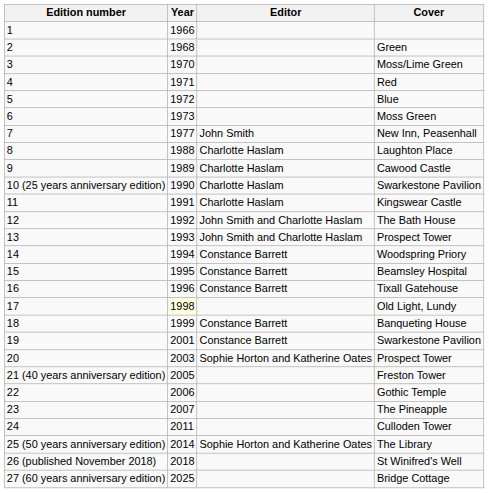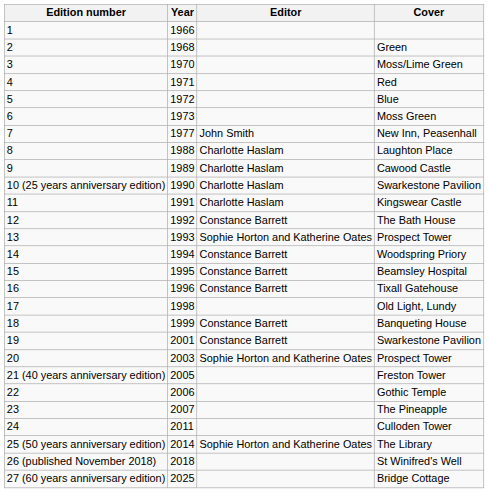 <table class="wikitable">
 <tr>
 <th>Edition number</th>
 <th>Year</th>
 <th>Editor</th>
 <th>Cover</th>
 </tr>
 <tr>
 <td>1</td>
 <td>1966</td>
 <td></td>
 <td></td>
 </tr>
 <tr>
 <td>2</td>
 <td>1968</td>
 <td></td>
 <td>Green</td>
 </tr>
 <tr>
 <td>3</td>
 <td>1970</td>
 <td></td>
 <td>Moss/Lime Green</td>
 </tr>
 <tr>
 <td>4</td>
 <td>1971</td>
 <td></td>
 <td>Red</td>
 </tr>
 <tr>
 <td>5</td>
 <td>1972</td>
 <td></td>
 <td>Blue</td>
 </tr>
 <tr>
 <td>6</td>
 <td>1973</td>
 <td></td>
 <td>Moss Green</td>
 </tr>
 <tr>
 <td>7</td>
 <td>1977</td>
 <td>John Smith</td>
 <td>New Inn, Peasenhall</td>
 </tr>
 <tr>
 <td>8</td>
 <td>1988</td>
 <td>Charlotte Haslam</td>
 <td>Laughton Place</td>
 </tr>
 <tr>
 <td>9</td>
 <td>1989</td>
 <td>Charlotte Haslam</td>
 <td>Cawood Castle</td>
 </tr>
 <tr>
 <td>10 (25 years anniversary edition)</td>
 <td>1990</td>
 <td>Charlotte Haslam</td>
 <td>Swarkestone Pavilion</td>
 </tr>
 <tr>
 <td>11</td>
 <td>1991</td>
 <td>Charlotte Haslam</td>
 <td>Kingswear Castle</td>
 </tr>
 <tr>
 <td>12</td>
 <td>1992</td>
-<td>John Smith and Charlotte Haslam</td>
+<td>Constance Barrett</td>
 <td>The Bath House</td>
 </tr>
 <tr>
 <td>13</td>
 <td>1993</td>
-<td>John Smith and Charlotte Haslam</td>
+<td>Sophie Horton and Katherine Oates</td>
 <td>Prospect Tower</td>
 </tr>
 <tr>
 <td>14</td>
 <td>1994</td>
 <td>Constance Barrett</td>
 <td>Woodspring Priory</td>
 </tr>
 <tr>
 <td>15</td>
 <td>1995</td>
 <td>Constance Barrett</td>
 <td>Beamsley Hospital</td>
 </tr>
 <tr>
 <td>16</td>
 <td>1996</td>
 <td>Constance Barrett</td>
 <td>Tixall Gatehouse</td>
 </tr>
 <tr>
 <td>17</td>
-<td style="background: lightyellow;">1998</td>
+<td>1998</td>
 <td></td>
 <td>Old Light, Lundy</td>
 </tr>
 <tr>
 <td>18</td>
 <td>1999</td>
 <td>Constance Barrett</td>
 <td>Banqueting House</td>
 </tr>
 <tr>
 <td>19</td>
 <td>2001</td>
 <td>Constance Barrett</td>
 <td>Swarkestone Pavilion</td>
 </tr>
 <tr>
 <td>20</td>
 <td>2003</td>
 <td>Sophie Horton and Katherine Oates</td>
 <td>Prospect Tower</td>
 </tr>
 <tr>
 <td>21 (40 years anniversary edition)</td>
 <td>2005</td>
 <td></td>
 <td>Freston Tower</td>
 </tr>
 <tr>
 <td>22</td>
 <td>2006</td>
 <td></td>
 <td>Gothic Temple</td>
 </tr>
 <tr>
 <td>23</td>
 <td>2007</td>
 <td></td>
 <td>The Pineapple</td>
 </tr>
 <tr>
 <td>24</td>
 <td>2011</td>
 <td></td>
 <td>Culloden Tower</td>
 </tr>
 <tr>
 <td>25 (50 years anniversary edition)</td>
 <td>2014</td>
 <td>Sophie Horton and Katherine Oates</td>
 <td>The Library</td>
 </tr>
 <tr>
 <td>26 (published November 2018)</td>
 <td>2018</td>
 <td></td>
 <td>St Winifred's Well</td>
 </tr>
 <tr>
 <td>27 (60 years anniversary edition)</td>
 <td>2025</td>
 <td></td>
 <td>Bridge Cottage</td>
 </tr>
 </table>
